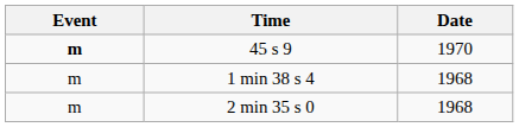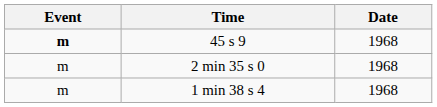 <table class="wikitable" style=" text-align:center; font-size:95%;" width="70%">
 <tr>
 <th scope=col>Event</th>
 <th scope=col>Time</th>
 <th scope=col>Date</th>
 </tr>
 <tr>
 <td><strong> m</strong></td>
 <td>45 s 9</td>
-<td>1970</td>
-</tr>
-<tr>
-<td> m</td>
-<td>1 min 38 s 4</td>
 <td>1968</td>
 </tr>
 <tr>
 <td> m</td>
 <td>2 min 35 s 0</td>
 <td>1968</td>
 </tr>
+<tr>
+<td> m</td>
+<td>1 min 38 s 4</td>
+<td>1968</td>
+</tr>
 </table>
